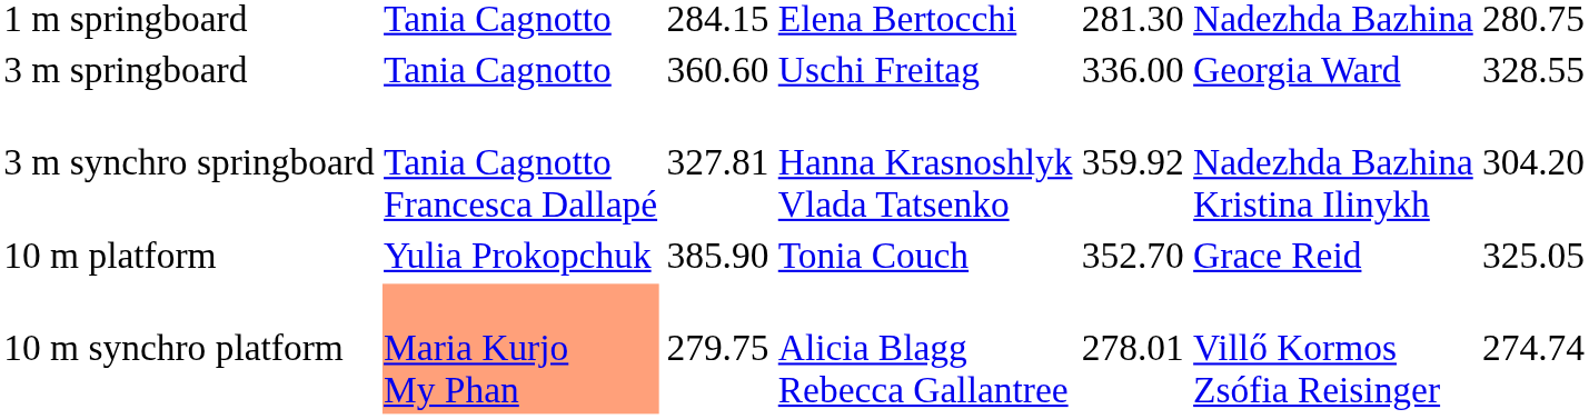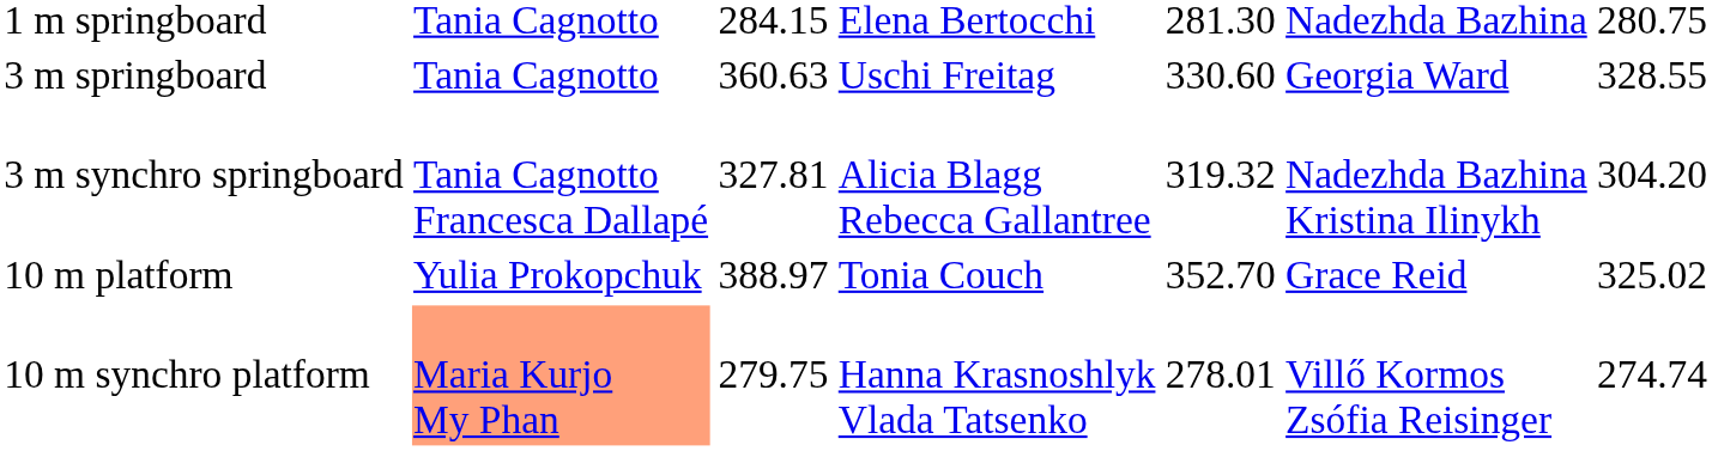 <table>
 <tr>
 <td>1 m springboard<br></td>
 <td><a href='#'>Tania Cagnotto</a><br></td>
 <td>284.15</td>
 <td><a href='#'>Elena Bertocchi</a><br></td>
 <td>281.30</td>
 <td><a href='#'>Nadezhda Bazhina</a><br></td>
 <td>280.75</td>
 </tr>
 <tr>
 <td>3 m springboard<br></td>
 <td><a href='#'>Tania Cagnotto</a><br></td>
-<td>360.60</td>
+<td>360.63</td>
 <td><a href='#'>Uschi Freitag</a><br></td>
-<td>336.00</td>
+<td>330.60</td>
 <td><a href='#'>Georgia Ward</a><br></td>
 <td>328.55</td>
 </tr>
 <tr>
 <td>3 m synchro springboard<br></td>
 <td><br><a href='#'>Tania Cagnotto</a><br><a href='#'>Francesca Dallapé</a></td>
 <td>327.81</td>
-<td><br><a href='#'>Hanna Krasnoshlyk</a><br><a href='#'>Vlada Tatsenko</a></td>
-<td>359.92</td>
+<td><br><a href='#'>Alicia Blagg</a><br><a href='#'>Rebecca Gallantree</a></td>
+<td>319.32</td>
 <td><br><a href='#'>Nadezhda Bazhina</a><br><a href='#'>Kristina Ilinykh</a></td>
 <td>304.20</td>
 </tr>
 <tr>
 <td>10 m platform<br></td>
 <td><a href='#'>Yulia Prokopchuk</a><br></td>
-<td>385.90</td>
+<td>388.97</td>
 <td><a href='#'>Tonia Couch</a><br></td>
 <td>352.70</td>
 <td><a href='#'>Grace Reid</a><br></td>
-<td>325.05</td>
+<td>325.02</td>
 </tr>
 <tr>
 <td>10 m synchro platform<br></td>
 <td style="background: lightsalmon;"><br><a href='#'>Maria Kurjo</a><br><a href='#'>My Phan</a></td>
 <td>279.75</td>
-<td><br><a href='#'>Alicia Blagg</a><br><a href='#'>Rebecca Gallantree</a></td>
+<td><br><a href='#'>Hanna Krasnoshlyk</a><br><a href='#'>Vlada Tatsenko</a></td>
 <td>278.01</td>
 <td><br><a href='#'>Villő Kormos</a><br><a href='#'>Zsófia Reisinger</a></td>
 <td>274.74</td>
 </tr>
 </table>
